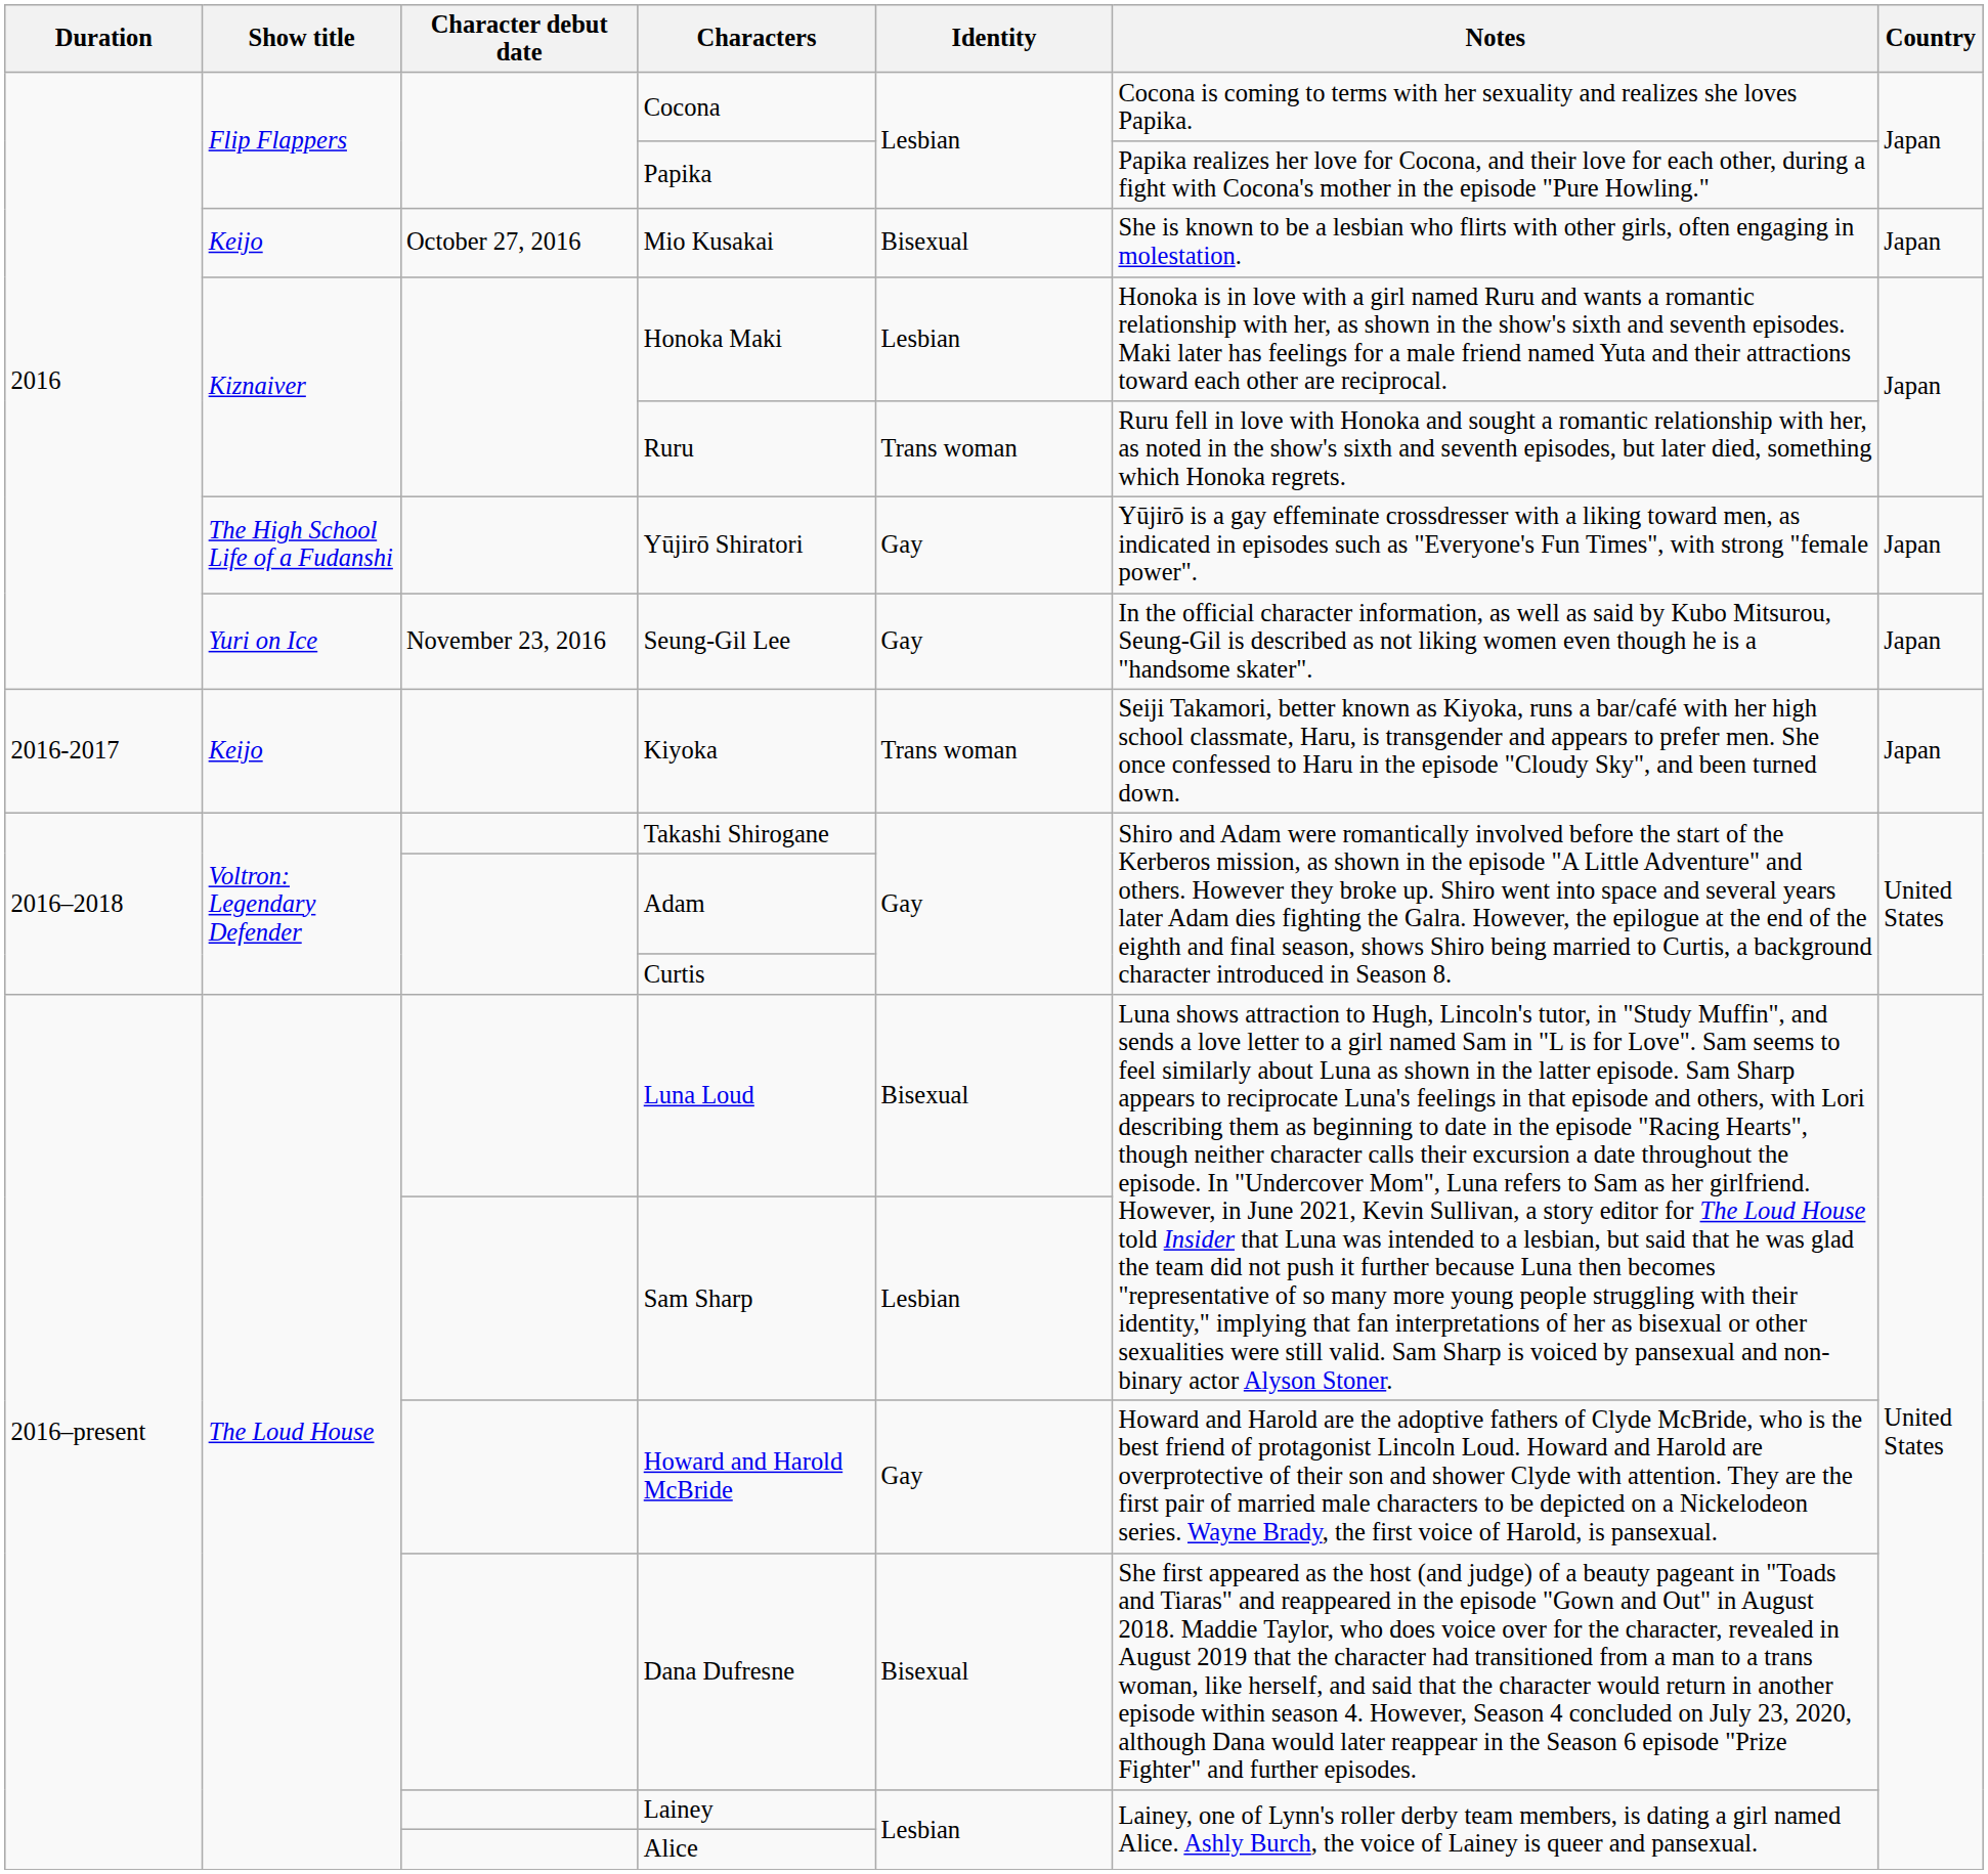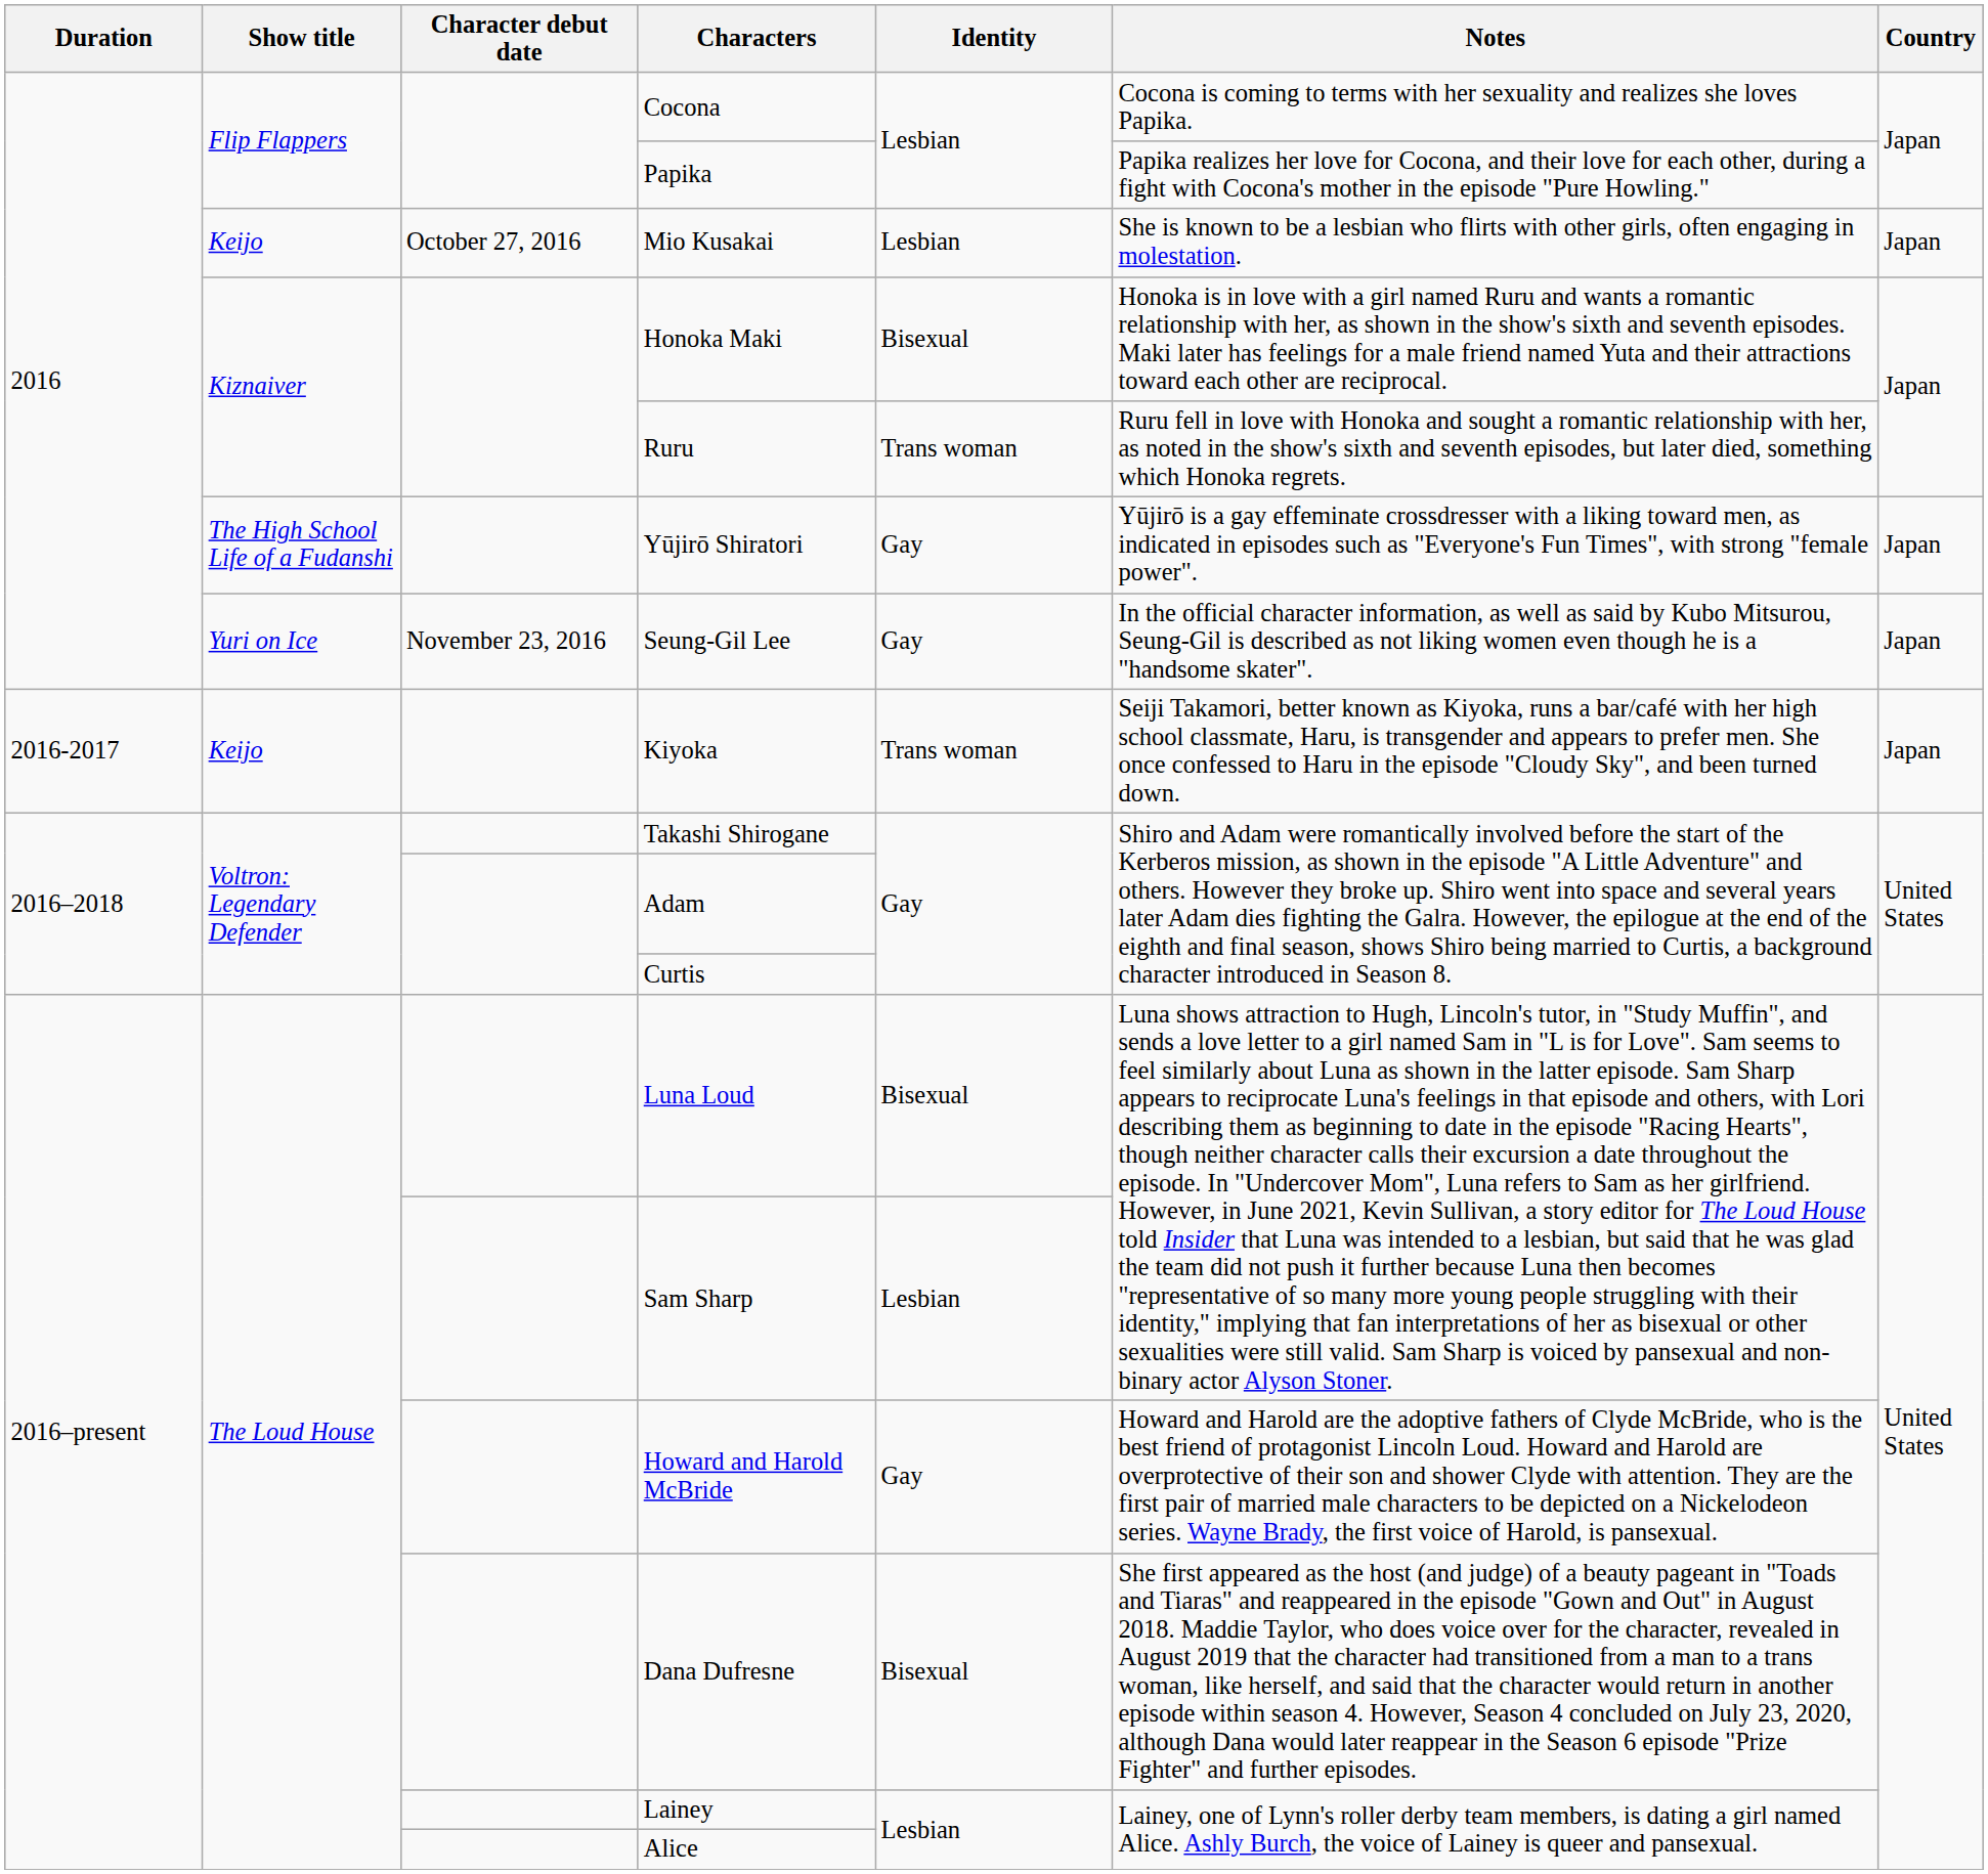 <table class="wikitable sortable" style="width: 100%">
 <tr>
 <th scope="col" style="width:10%;">Duration</th>
 <th scope="col" style="width:10%;">Show title</th>
 <th scope="col" style="width:12%;">Character debut date</th>
 <th scope="col" style="width:12%;">Characters</th>
 <th scope="col" style="width:12%;">Identity</th>
 <th>Notes</th>
 <th>Country</th>
 </tr>
 <tr>
 <td rowspan="7">2016</td>
 <td rowspan="2"><em><a href='#'>Flip Flappers</a></em></td>
 <td rowspan="2"></td>
 <td>Cocona</td>
 <td rowspan="2">Lesbian</td>
 <td>Cocona is coming to terms with her sexuality and realizes she loves Papika.</td>
 <td rowspan="2">Japan</td>
 </tr>
 <tr>
 <td>Papika</td>
 <td>Papika realizes her love for Cocona, and their love for each other, during a fight with Cocona's mother in the episode "Pure Howling."</td>
 </tr>
 <tr>
 <td><em><a href='#'>Keijo</a></em></td>
 <td>October 27, 2016</td>
 <td>Mio Kusakai</td>
-<td>Bisexual</td>
+<td>Lesbian</td>
 <td>She is known to be a lesbian who flirts with other girls, often engaging in <a href='#'>molestation</a>.</td>
 <td>Japan</td>
 </tr>
 <tr>
 <td rowspan="2"><em><a href='#'>Kiznaiver</a></em></td>
 <td rowspan="2"></td>
 <td>Honoka Maki</td>
-<td>Lesbian</td>
+<td>Bisexual</td>
 <td>Honoka is in love with a girl named Ruru and wants a romantic relationship with her, as shown in the show's sixth and seventh episodes. Maki later has feelings for a male friend named Yuta and their attractions toward each other are reciprocal.</td>
 <td rowspan="2">Japan</td>
 </tr>
 <tr>
 <td>Ruru</td>
 <td>Trans woman</td>
 <td>Ruru fell in love with Honoka and sought a romantic relationship with her, as noted in the show's sixth and seventh episodes, but later died, something which Honoka regrets.</td>
 </tr>
 <tr>
 <td><em><a href='#'>The High School Life of a Fudanshi</a></em></td>
 <td></td>
 <td>Yūjirō Shiratori</td>
 <td>Gay</td>
 <td>Yūjirō is a gay effeminate crossdresser with a liking toward men, as indicated in episodes such as "Everyone's Fun Times", with strong "female power".</td>
 <td rowspan="1">Japan</td>
 </tr>
 <tr>
 <td><em><a href='#'>Yuri on Ice</a></em></td>
 <td>November 23, 2016</td>
 <td>Seung-Gil Lee</td>
 <td>Gay</td>
 <td>In the official character information, as well as said by Kubo Mitsurou, Seung-Gil is described as not liking women even though he is a "handsome skater".</td>
 <td>Japan</td>
 </tr>
 <tr>
 <td>2016-2017</td>
 <td><em><a href='#'>Keijo</a></em></td>
 <td></td>
 <td>Kiyoka</td>
 <td>Trans woman</td>
 <td>Seiji Takamori, better known as Kiyoka, runs a bar/café with her high school classmate, Haru, is transgender and appears to prefer men. She once confessed to Haru in the episode "Cloudy Sky", and been turned down.</td>
 <td>Japan</td>
 </tr>
 <tr>
 <td rowspan="3">2016–2018</td>
 <td rowspan="3"><em><a href='#'>Voltron: Legendary Defender</a></em></td>
 <td></td>
 <td>Takashi Shirogane</td>
 <td rowspan="3">Gay</td>
 <td rowspan="3">Shiro and Adam were romantically involved before the start of the Kerberos mission, as shown in the episode "A Little Adventure" and others. However they broke up. Shiro went into space and several years later Adam dies fighting the Galra. However, the epilogue at the end of the eighth and final season, shows Shiro being married to Curtis, a background character introduced in Season 8.</td>
 <td rowspan="3">United States</td>
 </tr>
 <tr>
 <td rowspan="2"></td>
 <td>Adam</td>
 </tr>
 <tr>
 <td>Curtis</td>
 </tr>
 <tr>
 <td rowspan="6">2016–present</td>
 <td rowspan="6"><em><a href='#'>The Loud House</a></em></td>
 <td></td>
 <td><a href='#'>Luna Loud</a></td>
 <td>Bisexual</td>
 <td rowspan="2">Luna shows attraction to Hugh, Lincoln's tutor, in "Study Muffin", and sends a love letter to a girl named Sam in "L is for Love". Sam seems to feel similarly about Luna as shown in the latter episode. Sam Sharp appears to reciprocate Luna's feelings in that episode and others, with Lori describing them as beginning to date in the episode "Racing Hearts", though neither character calls their excursion a date throughout the episode.  In "Undercover Mom", Luna refers to Sam as her girlfriend. However, in June 2021, Kevin Sullivan, a story editor for <em><a href='#'>The Loud House</a></em> told <em><a href='#'>Insider</a></em> that Luna was intended to a lesbian, but said that he was glad the team did not push it further because Luna then becomes "representative of so many more young people struggling with their identity," implying that fan interpretations of her as bisexual or other sexualities were still valid. Sam Sharp is voiced by pansexual and non-binary actor <a href='#'>Alyson Stoner</a>.</td>
 <td rowspan="6">United States</td>
 </tr>
 <tr>
 <td></td>
 <td>Sam Sharp</td>
 <td>Lesbian</td>
 </tr>
 <tr>
 <td></td>
 <td><a href='#'>Howard and Harold McBride</a></td>
 <td>Gay</td>
 <td>Howard and Harold are the adoptive fathers of Clyde McBride, who is the best friend of protagonist Lincoln Loud. Howard and Harold are overprotective of their son and shower Clyde with attention. They are the first pair of married male characters to be depicted on a Nickelodeon series. <a href='#'>Wayne Brady</a>, the first voice of Harold, is pansexual.</td>
 </tr>
 <tr>
 <td></td>
 <td>Dana Dufresne</td>
 <td>Bisexual</td>
 <td>She first appeared as the host (and judge) of a beauty pageant in "Toads and Tiaras" and reappeared in the episode "Gown and Out" in August 2018. Maddie Taylor, who does voice over for the character, revealed in August 2019 that the character had transitioned from a man to a trans woman, like herself, and said that the character would return in another episode within season 4. However, Season 4 concluded on July 23, 2020, although Dana would later reappear in the Season 6 episode "Prize Fighter" and further episodes.</td>
 </tr>
 <tr>
 <td></td>
 <td>Lainey</td>
 <td rowspan="2">Lesbian</td>
 <td rowspan="2">Lainey, one of Lynn's roller derby team members, is dating a girl named Alice. <a href='#'>Ashly Burch</a>, the voice of Lainey is queer and pansexual.</td>
 </tr>
 <tr>
 <td></td>
 <td>Alice</td>
 </tr>
 <tr>
 </tr>
 </table>
